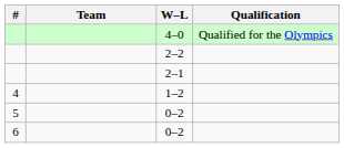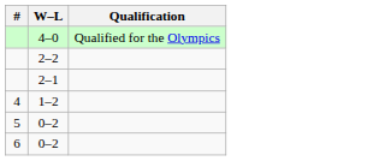 <table class=wikitable style="text-align:center;">
 <tr>
 <th width=20px>#</th>
-<th width=160px>Team</th>
 <th width=40px>W–L</th>
 <th width=180px>Qualification</th>
 </tr>
 <tr bgcolor=#CCFFCC>
 <td></td>
-<td align=left></td>
 <td>4–0</td>
 <td>Qualified for the <a href='#'>Olympics</a></td>
 </tr>
 <tr>
 <td></td>
-<td align=left></td>
 <td>2–2</td>
 <td></td>
 </tr>
 <tr>
 <td></td>
-<td align=left></td>
 <td>2–1</td>
 <td></td>
 </tr>
 <tr>
 <td>4</td>
-<td align=left></td>
 <td>1–2</td>
 <td></td>
 </tr>
 <tr>
 <td>5</td>
-<td align=left></td>
 <td>0–2</td>
 <td></td>
 </tr>
 <tr>
 <td>6</td>
-<td align=left></td>
 <td>0–2</td>
 <td></td>
 </tr>
 </table>
